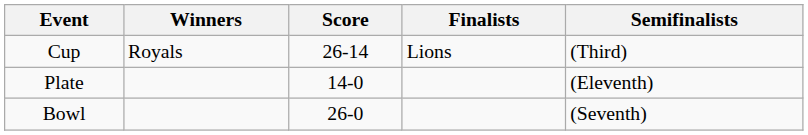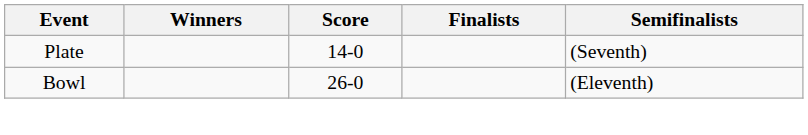 <table class="wikitable" width=650 style="text-align: center">
 <tr>
 <th>Event</th>
 <th>Winners</th>
 <th>Score</th>
 <th>Finalists</th>
 <th>Semifinalists</th>
 </tr>
 <tr>
-<td>Cup</td>
-<td align=left> Royals</td>
-<td>26-14</td>
-<td align=left> Lions</td>
-<td align=left> (Third)<br></td>
-</tr>
-<tr>
 <td>Plate</td>
 <td align=left></td>
 <td>14-0</td>
 <td align=left></td>
-<td align=left> (Eleventh)<br></td>
+<td align=left> (Seventh)<br></td>
 </tr>
 <tr>
 <td>Bowl</td>
 <td align=left></td>
 <td>26-0</td>
 <td align=left></td>
-<td align=left> (Seventh)<br></td>
+<td align=left> (Eleventh)<br></td>
 </tr>
 </table>
